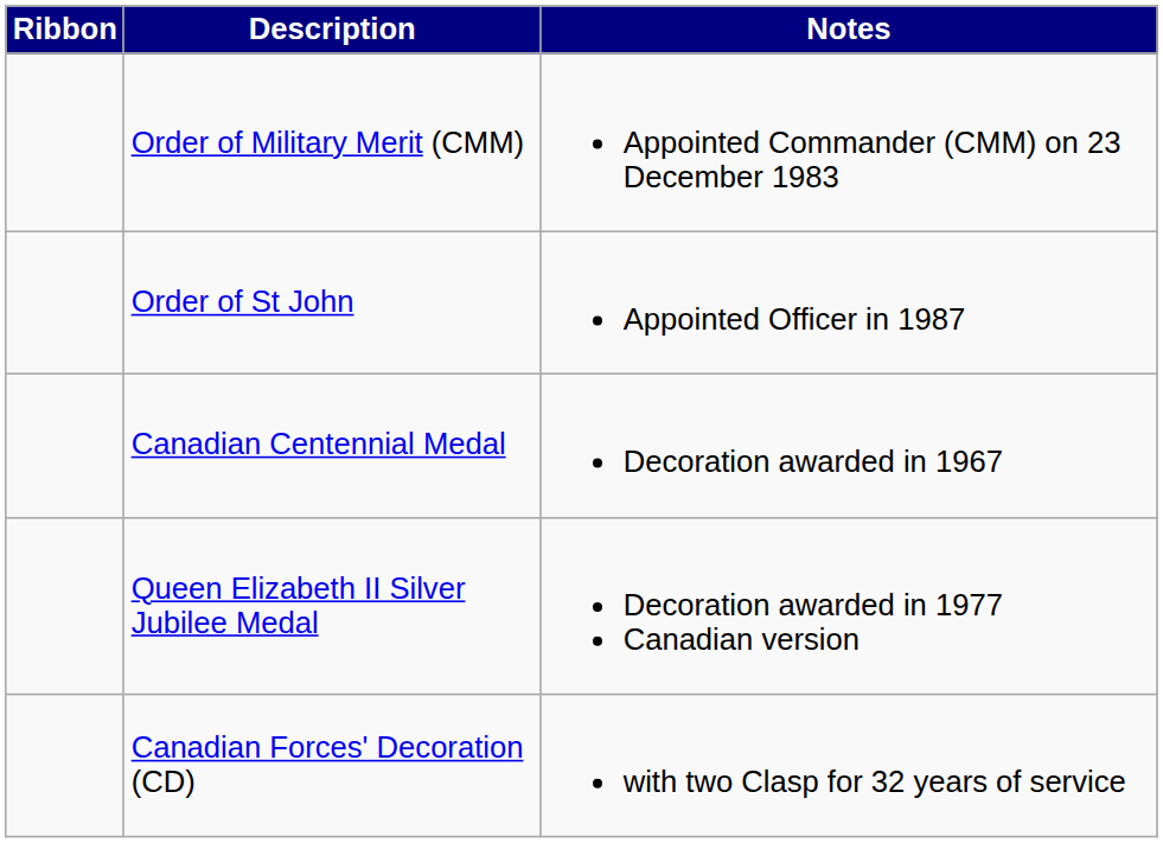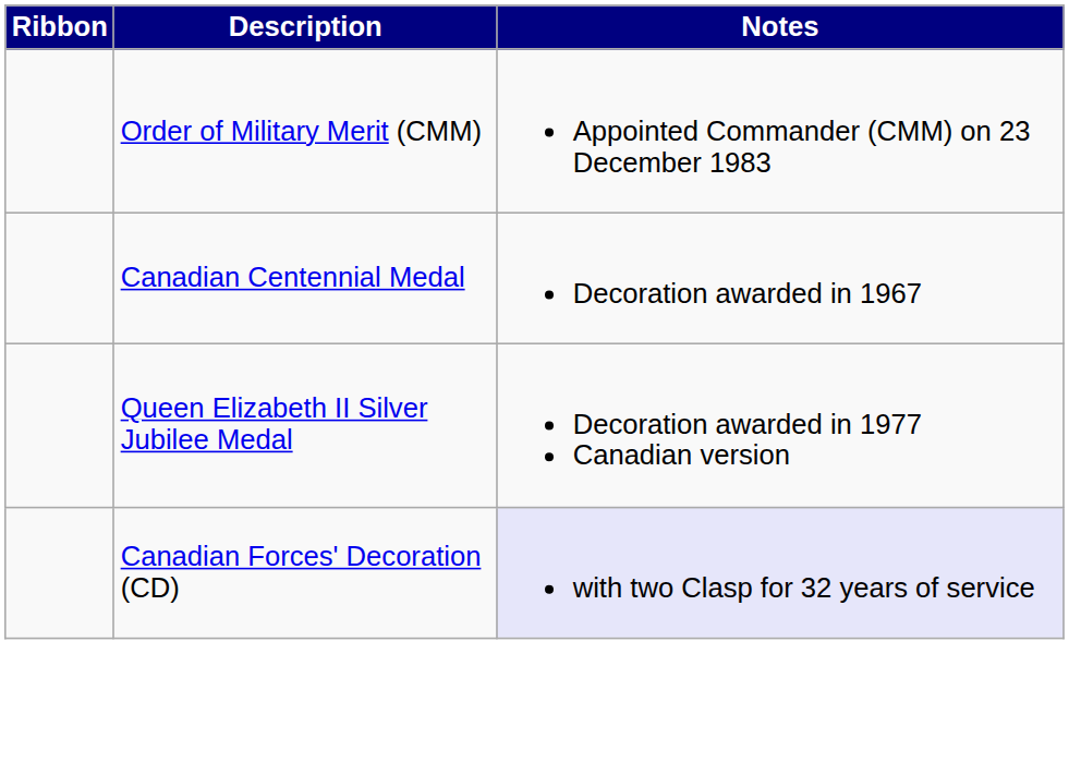 <table class="wikitable">
 <tr style="background:Navy;color:White" align="center">
 <td><strong>Ribbon</strong></td>
 <td><strong>Description</strong></td>
 <td><strong>Notes</strong></td>
 </tr>
 <tr>
 <td></td>
 <td><a href='#'>Order of Military Merit</a> (CMM)</td>
 <td><br><ul><li>Appointed Commander (CMM) on 23 December 1983</li></ul></td>
-</tr>
-<tr>
-<td></td>
-<td><a href='#'>Order of St John</a></td>
-<td><br><ul><li>Appointed Officer in 1987</li></ul></td>
 </tr>
 <tr>
 <td></td>
 <td><a href='#'>Canadian Centennial Medal</a></td>
 <td><br><ul><li>Decoration awarded in 1967</li></ul></td>
 </tr>
 <tr>
 <td></td>
 <td><a href='#'>Queen Elizabeth II Silver Jubilee Medal</a></td>
 <td><br><ul><li>Decoration awarded in 1977</li><li>Canadian version</li></ul></td>
 </tr>
 <tr>
 <td></td>
 <td><a href='#'>Canadian Forces' Decoration</a> (CD)</td>
-<td><br><ul><li>with two Clasp for 32 years of service</li></ul></td>
+<td style="background: lavender;"><br><ul><li>with two Clasp for 32 years of service</li></ul></td>
 </tr>
 </table>
